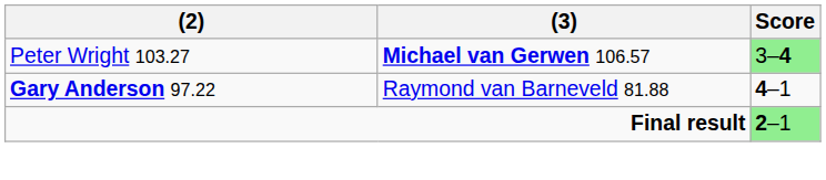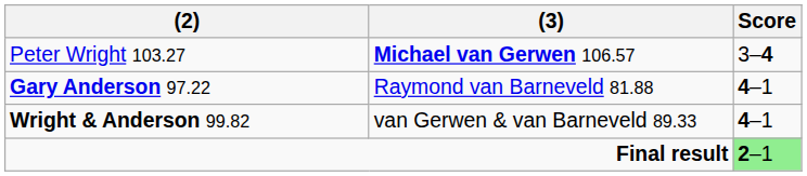 <table class="wikitable">
 <tr>
 <th width=270><strong></strong> (2)</th>
 <th width=270> (3)</th>
 <th>Score</th>
 </tr>
 <tr>
 <td><a href='#'>Peter Wright</a> <small><span>103.27</span></small></td>
 <td><strong><a href='#'>Michael van Gerwen</a></strong> <small><span>106.57</span></small></td>
-<td style="background: lightgreen;">3–<strong>4</strong></td>
+<td>3–<strong>4</strong></td>
 </tr>
 <tr>
 <td><strong><a href='#'>Gary Anderson</a></strong> <small><span>97.22</span></small></td>
 <td><a href='#'>Raymond van Barneveld</a> <small><span>81.88</span></small></td>
 <td><strong>4</strong>–1</td>
 </tr>
 <tr>
+<td><strong>Wright & Anderson</strong> <small><span>99.82</span></small></td>
+<td>van Gerwen & van Barneveld <small><span>89.33</span></small></td>
+<td><strong>4</strong>–1</td>
+</tr>
+<tr>
 <td colspan="2" align="right"><strong>Final result</strong></td>
 <td style="background: lightgreen;"><strong>2</strong>–1</td>
 </tr>
 </table>
